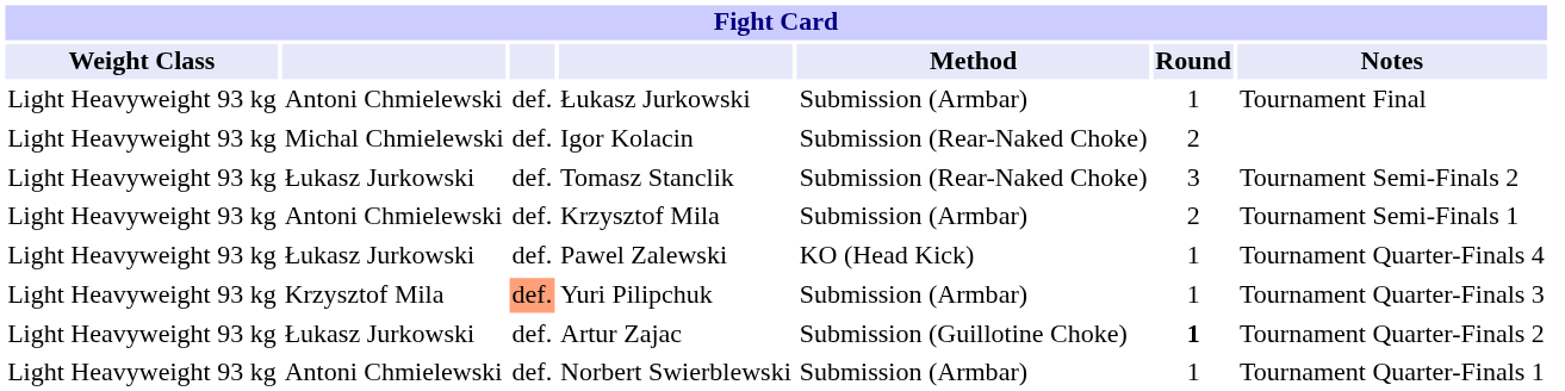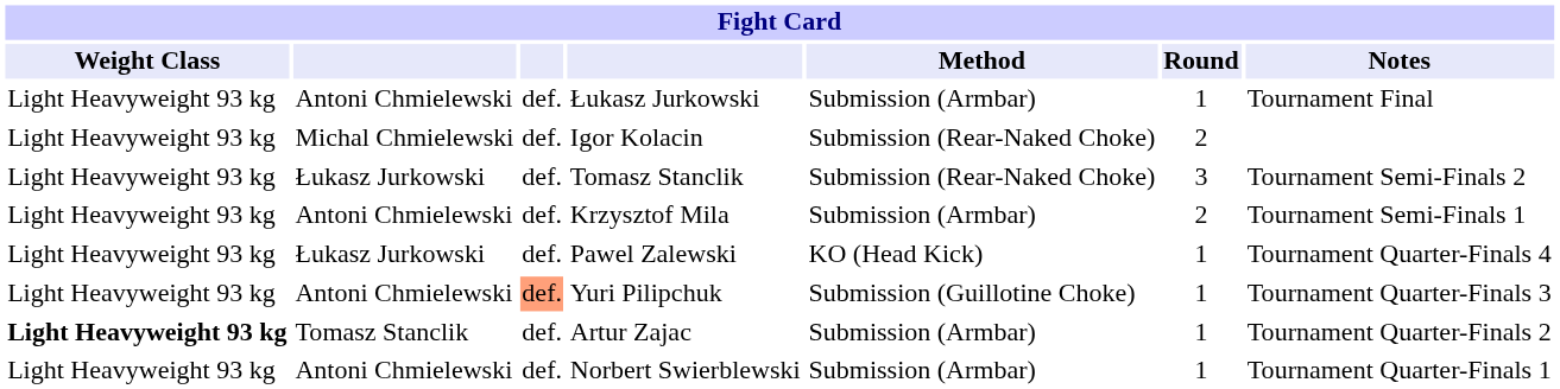 <table class="toccolours" style="font-size: 80%;">
 <tr>
 <th colspan="8" style="background-color: #ccf; color: #000080; text-align: center;"><strong>Fight Card</strong></th>
 </tr>
 <tr>
 <th colspan="1" style="background-color: #E6E8FA; color: #000000; text-align: center;">Weight Class</th>
 <th colspan="1" style="background-color: #E6E8FA; color: #000000; text-align: center;"></th>
 <th colspan="1" style="background-color: #E6E8FA; color: #000000; text-align: center;"></th>
 <th colspan="1" style="background-color: #E6E8FA; color: #000000; text-align: center;"></th>
 <th colspan="1" style="background-color: #E6E8FA; color: #000000; text-align: center;">Method</th>
 <th colspan="1" style="background-color: #E6E8FA; color: #000000; text-align: center;">Round</th>
 <th colspan="1" style="background-color: #E6E8FA; color: #000000; text-align: center;">Notes</th>
 </tr>
 <tr>
 <td>Light Heavyweight 93 kg</td>
 <td> Antoni Chmielewski</td>
 <td align=center>def.</td>
 <td> Łukasz Jurkowski</td>
 <td>Submission (Armbar)</td>
 <td align=center>1</td>
 <td>Tournament Final</td>
 </tr>
 <tr>
 <td>Light Heavyweight 93 kg</td>
 <td> Michal Chmielewski</td>
 <td align=center>def.</td>
 <td> Igor Kolacin</td>
 <td>Submission (Rear-Naked Choke)</td>
 <td align=center>2</td>
 <td></td>
 </tr>
 <tr>
 <td>Light Heavyweight 93 kg</td>
 <td> Łukasz Jurkowski</td>
 <td align=center>def.</td>
 <td> Tomasz Stanclik</td>
 <td>Submission (Rear-Naked Choke)</td>
 <td align=center>3</td>
 <td>Tournament Semi-Finals 2</td>
 </tr>
 <tr>
 <td>Light Heavyweight 93 kg</td>
 <td> Antoni Chmielewski</td>
 <td align=center>def.</td>
 <td> Krzysztof Mila</td>
 <td>Submission (Armbar)</td>
 <td align=center>2</td>
 <td>Tournament Semi-Finals 1</td>
 </tr>
 <tr>
 <td>Light Heavyweight 93 kg</td>
 <td> Łukasz Jurkowski</td>
 <td align=center>def.</td>
 <td> Pawel Zalewski</td>
 <td>KO (Head Kick)</td>
 <td align=center>1</td>
 <td>Tournament Quarter-Finals 4</td>
 </tr>
 <tr>
 <td>Light Heavyweight 93 kg</td>
-<td> Krzysztof Mila</td>
+<td> Antoni Chmielewski</td>
 <td align=center style="background: lightsalmon;">def.</td>
 <td> Yuri Pilipchuk</td>
-<td>Submission (Armbar)</td>
+<td>Submission (Guillotine Choke)</td>
 <td align=center>1</td>
 <td>Tournament Quarter-Finals 3</td>
 </tr>
 <tr>
-<td>Light Heavyweight 93 kg</td>
-<td> Łukasz Jurkowski</td>
+<td><strong>Light Heavyweight 93 kg</strong></td>
+<td> Tomasz Stanclik</td>
 <td align=center>def.</td>
 <td> Artur Zajac</td>
-<td>Submission (Guillotine Choke)</td>
-<td align=center><strong>1</strong></td>
+<td>Submission (Armbar)</td>
+<td align=center>1</td>
 <td>Tournament Quarter-Finals 2</td>
 </tr>
 <tr>
 <td>Light Heavyweight 93 kg</td>
 <td> Antoni Chmielewski</td>
 <td align=center>def.</td>
 <td> Norbert Swierblewski</td>
 <td>Submission (Armbar)</td>
 <td align=center>1</td>
 <td>Tournament Quarter-Finals 1</td>
 </tr>
 <tr>
 </tr>
 </table>
